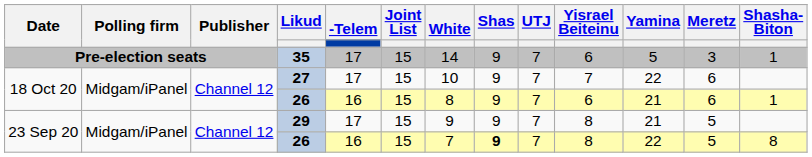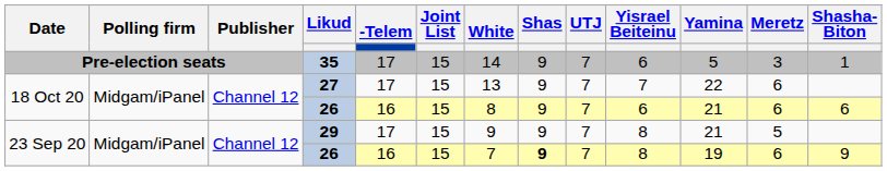 <table class="wikitable sortable" style=text-align:center;font-size:90%;line-height:13px>
 <tr>
 <th rowspan=2>Date</th>
 <th rowspan=2>Polling firm</th>
 <th rowspan=2>Publisher</th>
 <th><a href='#'>Likud</a></th>
 <th><a href='#'><br>-Telem</a></th>
 <th><a href='#'>Joint<br>List</a></th>
 <th><a href='#'><br>White</a></th>
 <th><a href='#'>Shas</a></th>
 <th><a href='#'>UTJ</a></th>
 <th><a href='#'>Yisrael<br>Beiteinu</a></th>
 <th><a href='#'>Yamina</a></th>
 <th><a href='#'>Meretz</a></th>
 <th><a href='#'>Shasha-<br>Biton</a></th>
 </tr>
 <tr>
 <th style=background:></th>
 <th style=background:#003BA3></th>
 <th style=background:></th>
 <th style=background:></th>
 <th style=background:></th>
 <th style=background:></th>
 <th style=background:></th>
 <th style=background:></th>
 <th style=background:></th>
 <th style=background:></th>
 </tr>
 <tr style=background:silver>
 <td colspan=3><strong>Pre-election seats</strong></td>
 <td style=background:#BBCDE4><strong>35</strong>	</td>
 <td>17					</td>
 <td>15					</td>
 <td>14					</td>
 <td>9					</td>
 <td>7					</td>
 <td>6					</td>
 <td>5					</td>
 <td>3					</td>
 <td>1					</td>
 </tr>
 <tr>
 <td rowspan=2 data-sort-value=2020-10-18>18 Oct 20</td>
 <td rowspan=2>Midgam/iPanel</td>
 <td rowspan=2><a href='#'>Channel 12</a></td>
 <td style=background:#BBCDE4><strong>27</strong>	</td>
 <td>17					</td>
 <td>15					</td>
-<td>10					</td>
+<td>13					</td>
 <td>9					</td>
 <td>7					</td>
 <td>7					</td>
 <td>22					</td>
 <td>6					</td>
 <td>				</td>
 </tr>
 <tr style=background:#fffdb0>
 <td style=background:#BBCDE4><strong>26</strong>	</td>
 <td>16					</td>
 <td>15					</td>
 <td>8					</td>
 <td>9					</td>
 <td>7					</td>
 <td>6					</td>
 <td>21					</td>
 <td>6					</td>
-<td>1					</td>
+<td>6					</td>
 </tr>
 <tr>
 <td rowspan=2 data-sort-value=2020-09-23>23 Sep 20</td>
 <td rowspan=2>Midgam/iPanel</td>
 <td rowspan=2><a href='#'>Channel 12</a></td>
 <td style=background:#BBCDE4><strong>29</strong>	</td>
 <td>17					</td>
 <td>15					</td>
 <td>9					</td>
 <td>9					</td>
 <td>7					</td>
 <td>8					</td>
 <td>21					</td>
 <td>5					</td>
 <td>				</td>
 </tr>
 <tr style=background:#fffdb0>
 <td style=background:#BBCDE4><strong>26</strong>	</td>
 <td>16					</td>
 <td>15					</td>
 <td>7					</td>
 <td><strong>9					</strong></td>
 <td>7					</td>
 <td>8					</td>
-<td>22					</td>
-<td>5					</td>
-<td>8					</td>
+<td>19					</td>
+<td>6					</td>
+<td>9					</td>
 </tr>
 </table>
